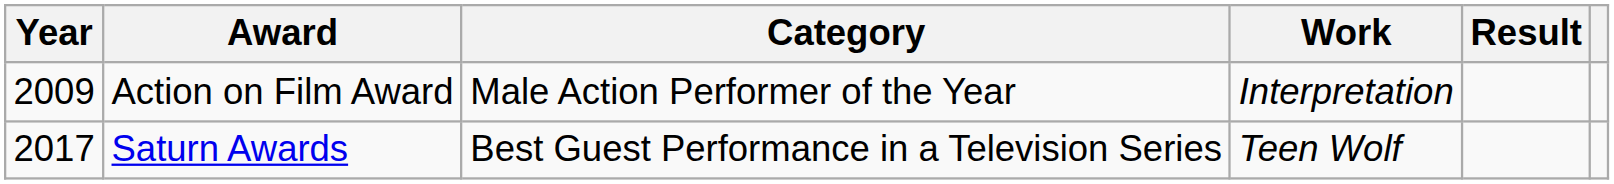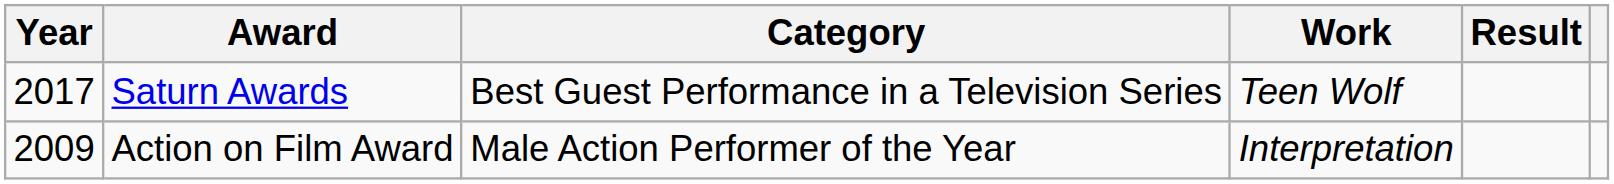 <table class="wikitable">
 <tr>
 <th>Year</th>
 <th>Award</th>
 <th>Category</th>
 <th>Work</th>
 <th>Result</th>
 <th></th>
 </tr>
 <tr>
+<td>2017</td>
+<td><a href='#'>Saturn Awards</a></td>
+<td>Best Guest Performance in a Television Series</td>
+<td><em>Teen Wolf</em></td>
+<td></td>
+<td></td>
+</tr>
+<tr>
 <td>2009</td>
 <td>Action on Film Award</td>
 <td>Male Action Performer of the Year</td>
 <td><em>Interpretation</em></td>
 <td></td>
 <td></td>
 </tr>
-<tr>
-<td>2017</td>
-<td><a href='#'>Saturn Awards</a></td>
-<td>Best Guest Performance in a Television Series</td>
-<td><em>Teen Wolf</em></td>
-<td></td>
-<td></td>
-</tr>
 </table>
